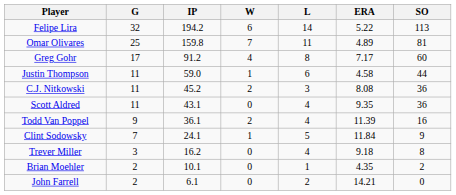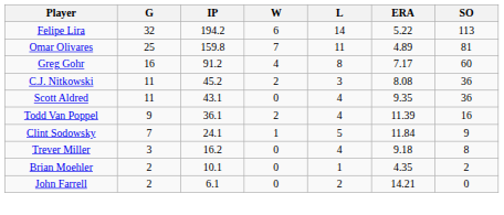 <table class="wikitable sortable">
 <tr>
 <th bgcolor="#DDDDFF" width="16%">Player</th>
 <th bgcolor="#DDDDFF" width="9%">G</th>
 <th bgcolor="#DDDDFF" width="9%">IP</th>
 <th bgcolor="#DDDDFF" width="9%">W</th>
 <th bgcolor="#DDDDFF" width="9%">L</th>
 <th bgcolor="#DDDDFF" width="9%">ERA</th>
 <th bgcolor="#DDDDFF" width="9%">SO</th>
 </tr>
 <tr align="center">
 <td><a href='#'>Felipe Lira</a></td>
 <td>32</td>
 <td>194.2</td>
 <td>6</td>
 <td>14</td>
 <td>5.22</td>
 <td>113</td>
 </tr>
 <tr align="center">
 <td><a href='#'>Omar Olivares</a></td>
 <td>25</td>
 <td>159.8</td>
 <td>7</td>
 <td>11</td>
 <td>4.89</td>
 <td>81</td>
 </tr>
 <tr align="center">
 <td><a href='#'>Greg Gohr</a></td>
-<td>17</td>
+<td>16</td>
 <td>91.2</td>
 <td>4</td>
 <td>8</td>
 <td>7.17</td>
 <td>60</td>
-</tr>
-<tr align="center">
-<td><a href='#'>Justin Thompson</a></td>
-<td>11</td>
-<td>59.0</td>
-<td>1</td>
-<td>6</td>
-<td>4.58</td>
-<td>44</td>
 </tr>
 <tr align=center>
 <td><a href='#'>C.J. Nitkowski</a></td>
 <td>11</td>
 <td>45.2</td>
 <td>2</td>
 <td>3</td>
 <td>8.08</td>
 <td>36</td>
 </tr>
 <tr align="center">
 <td><a href='#'>Scott Aldred</a></td>
 <td>11</td>
 <td>43.1</td>
 <td>0</td>
 <td>4</td>
 <td>9.35</td>
 <td>36</td>
 </tr>
 <tr align="center">
 <td><a href='#'>Todd Van Poppel</a></td>
 <td>9</td>
 <td>36.1</td>
 <td>2</td>
 <td>4</td>
 <td>11.39</td>
 <td>16</td>
 </tr>
 <tr align="center">
 <td><a href='#'>Clint Sodowsky</a></td>
 <td>7</td>
 <td>24.1</td>
 <td>1</td>
 <td>5</td>
 <td>11.84</td>
 <td>9</td>
 </tr>
 <tr align=center>
 <td><a href='#'>Trever Miller</a></td>
 <td>3</td>
 <td>16.2</td>
 <td>0</td>
 <td>4</td>
 <td>9.18</td>
 <td>8</td>
 </tr>
 <tr align=center>
 <td><a href='#'>Brian Moehler</a></td>
 <td>2</td>
 <td>10.1</td>
 <td>0</td>
 <td>1</td>
 <td>4.35</td>
 <td>2</td>
 </tr>
 <tr align=center>
 <td><a href='#'>John Farrell</a></td>
 <td>2</td>
 <td>6.1</td>
 <td>0</td>
 <td>2</td>
 <td>14.21</td>
 <td>0</td>
 </tr>
 </table>
